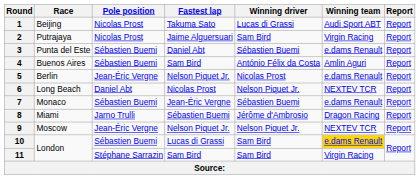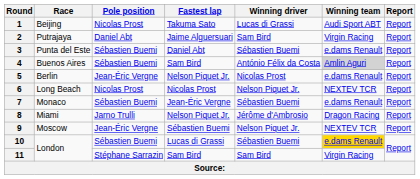 <table class="wikitable sortable" style="font-size:85%">
 <tr>
 <th>Round</th>
 <th>Race</th>
 <th><a href='#'>Pole position</a></th>
 <th><a href='#'>Fastest lap</a></th>
 <th>Winning driver</th>
 <th>Winning team</th>
 <th>Report</th>
 </tr>
 <tr>
 <th>1</th>
 <td> Beijing</td>
 <td> <a href='#'>Nicolas Prost</a></td>
 <td> <a href='#'>Takuma Sato</a></td>
 <td> <a href='#'>Lucas di Grassi</a></td>
 <td> <a href='#'>Audi Sport ABT</a></td>
 <td><a href='#'>Report</a></td>
 </tr>
 <tr>
 <th>2</th>
 <td> Putrajaya</td>
-<td> <a href='#'>Nicolas Prost</a></td>
+<td> <a href='#'>Daniel Abt</a></td>
 <td> <a href='#'>Jaime Alguersuari</a></td>
 <td> <a href='#'>Sam Bird</a></td>
 <td> <a href='#'>Virgin Racing</a></td>
 <td><a href='#'>Report</a></td>
 </tr>
 <tr>
 <th>3</th>
 <td> Punta del Este</td>
 <td> <a href='#'>Sébastien Buemi</a></td>
 <td> <a href='#'>Daniel Abt</a></td>
 <td> <a href='#'>Sébastien Buemi</a></td>
 <td> <a href='#'>e.dams Renault</a></td>
 <td><a href='#'>Report</a></td>
 </tr>
 <tr>
 <th>4</th>
 <td> Buenos Aires</td>
 <td> <a href='#'>Sébastien Buemi</a></td>
 <td> <a href='#'>Sam Bird</a></td>
 <td> <a href='#'>António Félix da Costa</a></td>
-<td> <a href='#'>Amlin Aguri</a></td>
+<td style="background: lightgrey;"> <a href='#'>Amlin Aguri</a></td>
 <td><a href='#'>Report</a></td>
 </tr>
 <tr>
 <th>5</th>
 <td> Berlin</td>
 <td> <a href='#'>Jean-Éric Vergne</a></td>
 <td> <a href='#'>Nelson Piquet Jr.</a></td>
 <td> <a href='#'>Nicolas Prost</a></td>
 <td> <a href='#'>e.dams Renault</a></td>
 <td><a href='#'>Report</a></td>
 </tr>
 <tr>
 <th>6</th>
 <td> Long Beach</td>
-<td> <a href='#'>Daniel Abt</a></td>
+<td> <a href='#'>Nicolas Prost</a></td>
 <td> <a href='#'>Nicolas Prost</a></td>
 <td> <a href='#'>Nelson Piquet Jr.</a></td>
 <td> <a href='#'>NEXTEV TCR</a></td>
 <td><a href='#'>Report</a></td>
 </tr>
 <tr>
 <th>7</th>
 <td> Monaco</td>
 <td> <a href='#'>Sébastien Buemi</a></td>
 <td> <a href='#'>Jean-Éric Vergne</a></td>
 <td> <a href='#'>Sébastien Buemi</a></td>
 <td> <a href='#'>e.dams Renault</a></td>
 <td><a href='#'>Report</a></td>
 </tr>
 <tr>
 <th>8</th>
 <td> Miami</td>
 <td> <a href='#'>Jarno Trulli</a></td>
-<td> <a href='#'>Sébastien Buemi</a></td>
+<td> <a href='#'>Nelson Piquet Jr.</a></td>
 <td> <a href='#'>Jérôme d'Ambrosio</a></td>
 <td> <a href='#'>Dragon Racing</a></td>
 <td><a href='#'>Report</a></td>
 </tr>
 <tr>
 <th>9</th>
 <td> Moscow</td>
 <td> <a href='#'>Jean-Éric Vergne</a></td>
-<td> <a href='#'>Nelson Piquet Jr.</a></td>
+<td> <a href='#'>Sébastien Buemi</a></td>
 <td> <a href='#'>Nelson Piquet Jr.</a></td>
 <td> <a href='#'>NEXTEV TCR</a></td>
 <td><a href='#'>Report</a></td>
 </tr>
 <tr>
 <th>10</th>
 <td rowspan=2> London</td>
 <td> <a href='#'>Sébastien Buemi</a></td>
 <td> <a href='#'>Lucas di Grassi</a></td>
-<td> <a href='#'>Sam Bird</a></td>
+<td> <a href='#'>Sébastien Buemi</a></td>
 <td style="background: gold;"> <a href='#'>e.dams Renault</a></td>
 <td rowspan=2><a href='#'>Report</a></td>
 </tr>
 <tr>
 <th>11</th>
 <td> <a href='#'>Stéphane Sarrazin</a></td>
 <td> <a href='#'>Sam Bird</a></td>
 <td> <a href='#'>Sam Bird</a></td>
 <td> <a href='#'>Virgin Racing</a></td>
 </tr>
 <tr>
 <th colspan="7">Source:</th>
 </tr>
 </table>
